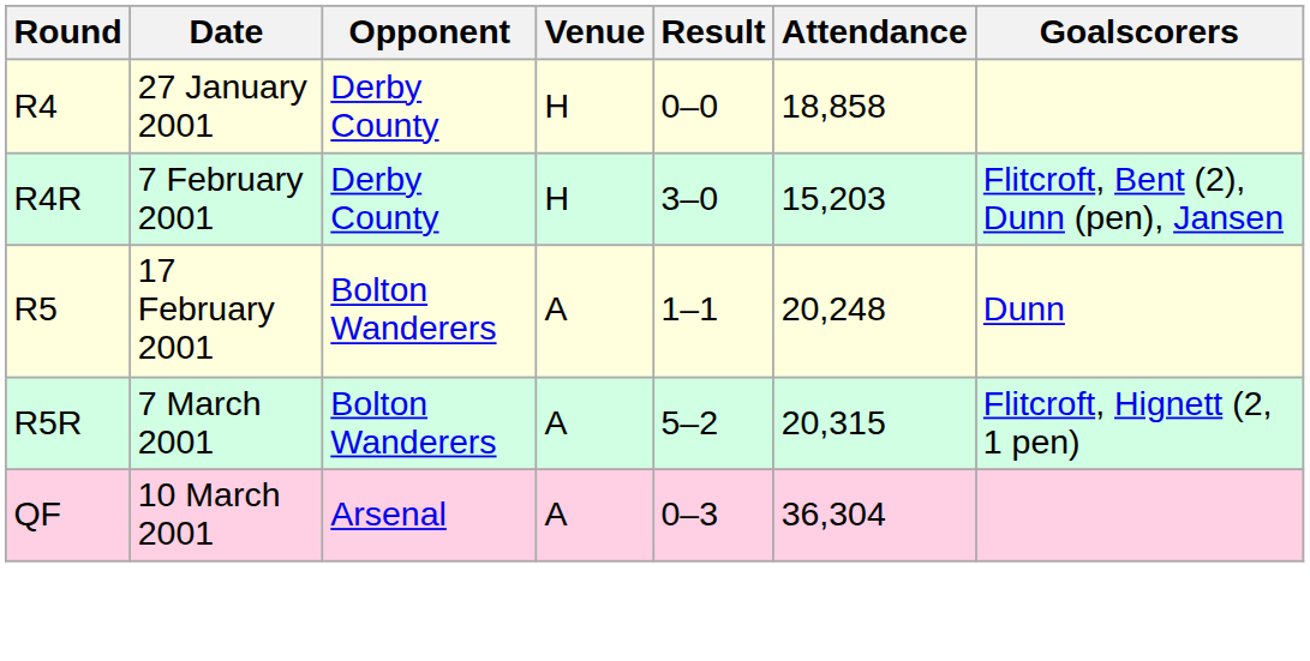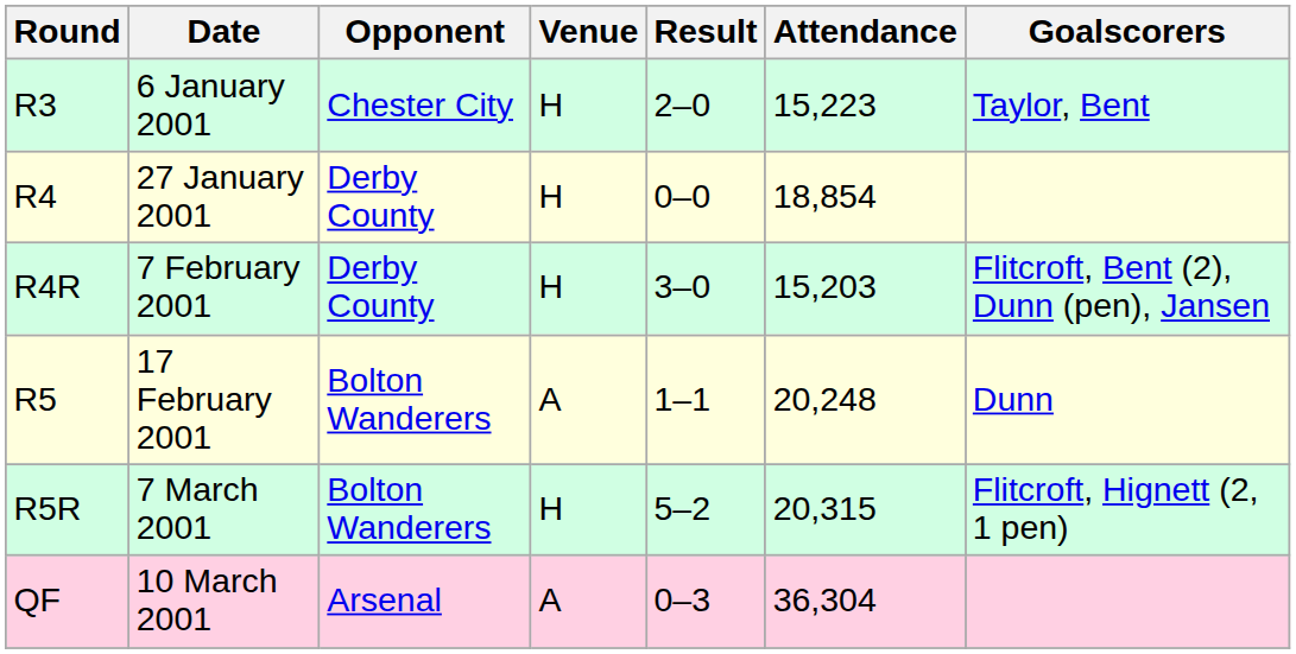 <table class="wikitable">
 <tr>
 <th>Round</th>
 <th>Date</th>
 <th>Opponent</th>
 <th>Venue</th>
 <th>Result</th>
 <th>Attendance</th>
 <th>Goalscorers</th>
 </tr>
+<tr style="background-color: #d0ffe3;">
+<td>R3</td>
+<td>6 January 2001</td>
+<td><a href='#'>Chester City</a></td>
+<td>H</td>
+<td>2–0</td>
+<td>15,223</td>
+<td><a href='#'>Taylor</a>, <a href='#'>Bent</a></td>
+</tr>
 <tr style="background-color: #ffffdd;">
 <td>R4</td>
 <td>27 January 2001</td>
 <td><a href='#'>Derby County</a></td>
 <td>H</td>
 <td>0–0</td>
-<td>18,858</td>
+<td>18,854</td>
 <td></td>
 </tr>
 <tr style="background-color: #d0ffe3;">
 <td>R4R</td>
 <td>7 February 2001</td>
 <td><a href='#'>Derby County</a></td>
 <td>H</td>
 <td>3–0</td>
 <td>15,203</td>
 <td><a href='#'>Flitcroft</a>, <a href='#'>Bent</a> (2), <a href='#'>Dunn</a> (pen), <a href='#'>Jansen</a></td>
 </tr>
 <tr style="background-color: #ffffdd;">
 <td>R5</td>
 <td>17 February 2001</td>
 <td><a href='#'>Bolton Wanderers</a></td>
 <td>A</td>
 <td>1–1</td>
 <td>20,248</td>
 <td><a href='#'>Dunn</a></td>
 </tr>
 <tr style="background-color: #d0ffe3;">
 <td>R5R</td>
 <td>7 March 2001</td>
 <td><a href='#'>Bolton Wanderers</a></td>
-<td>A</td>
+<td>H</td>
 <td>5–2</td>
 <td>20,315</td>
 <td><a href='#'>Flitcroft</a>, <a href='#'>Hignett</a> (2, 1 pen)</td>
 </tr>
 <tr style="background-color: #ffd0e3;">
 <td>QF</td>
 <td>10 March 2001</td>
 <td><a href='#'>Arsenal</a></td>
 <td>A</td>
 <td>0–3</td>
 <td>36,304</td>
 <td></td>
 </tr>
 </table>
